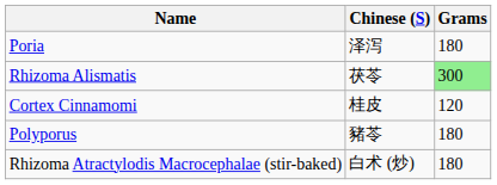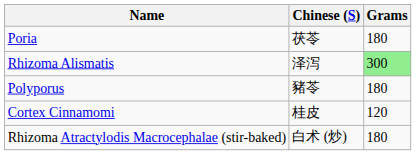 <table class="wikitable sortable">
 <tr>
 <th>Name</th>
 <th>Chinese (<a href='#'>S</a>)</th>
 <th>Grams</th>
 </tr>
 <tr>
 <td><a href='#'>Poria</a></td>
-<td>泽泻</td>
+<td>茯苓</td>
 <td>180</td>
 </tr>
 <tr>
 <td><a href='#'>Rhizoma Alismatis</a></td>
-<td>茯苓</td>
+<td>泽泻</td>
 <td style="background: lightgreen;">300</td>
+</tr>
+<tr>
+<td><a href='#'>Polyporus</a></td>
+<td>豬苓</td>
+<td>180</td>
 </tr>
 <tr>
 <td><a href='#'>Cortex Cinnamomi</a></td>
 <td>桂皮</td>
 <td>120</td>
 </tr>
 <tr>
-<td><a href='#'>Polyporus</a></td>
-<td>豬苓</td>
-<td>180</td>
-</tr>
-<tr>
 <td>Rhizoma <a href='#'>Atractylodis Macrocephalae</a> (stir-baked)</td>
 <td>白术 (炒)</td>
 <td>180</td>
 </tr>
 </table>
